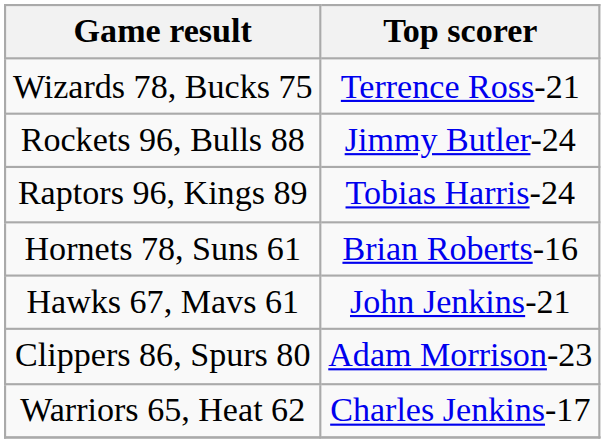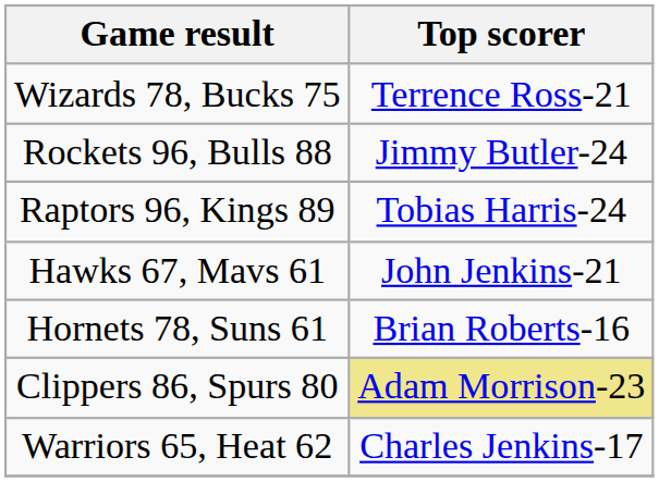 <table class="wikitable" style="text-align:center">
 <tr>
 <th>Game result</th>
 <th>Top scorer</th>
 </tr>
 <tr>
 <td>Wizards 78, Bucks 75</td>
 <td><a href='#'>Terrence Ross</a>-21</td>
 </tr>
 <tr>
 <td>Rockets 96, Bulls 88</td>
 <td><a href='#'>Jimmy Butler</a>-24</td>
 </tr>
 <tr>
 <td>Raptors 96, Kings 89</td>
 <td><a href='#'>Tobias Harris</a>-24</td>
 </tr>
 <tr>
+<td>Hawks 67, Mavs 61</td>
+<td><a href='#'>John Jenkins</a>-21</td>
+</tr>
+<tr>
 <td>Hornets 78, Suns 61</td>
 <td><a href='#'>Brian Roberts</a>-16</td>
 </tr>
 <tr>
-<td>Hawks 67, Mavs 61</td>
-<td><a href='#'>John Jenkins</a>-21</td>
-</tr>
-<tr>
 <td>Clippers 86, Spurs 80</td>
-<td><a href='#'>Adam Morrison</a>-23</td>
+<td style="background: khaki;"><a href='#'>Adam Morrison</a>-23</td>
 </tr>
 <tr>
 <td>Warriors 65, Heat 62</td>
 <td><a href='#'>Charles Jenkins</a>-17</td>
 </tr>
 <tr>
 </tr>
 </table>
